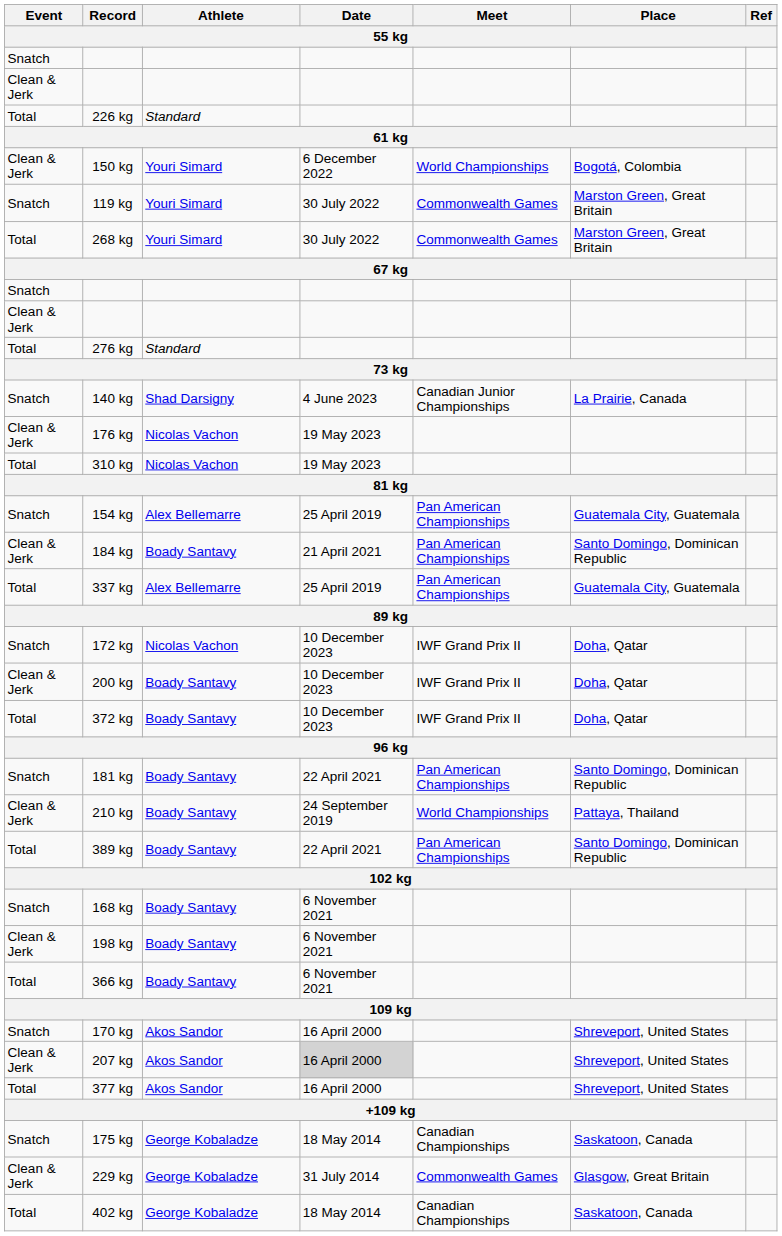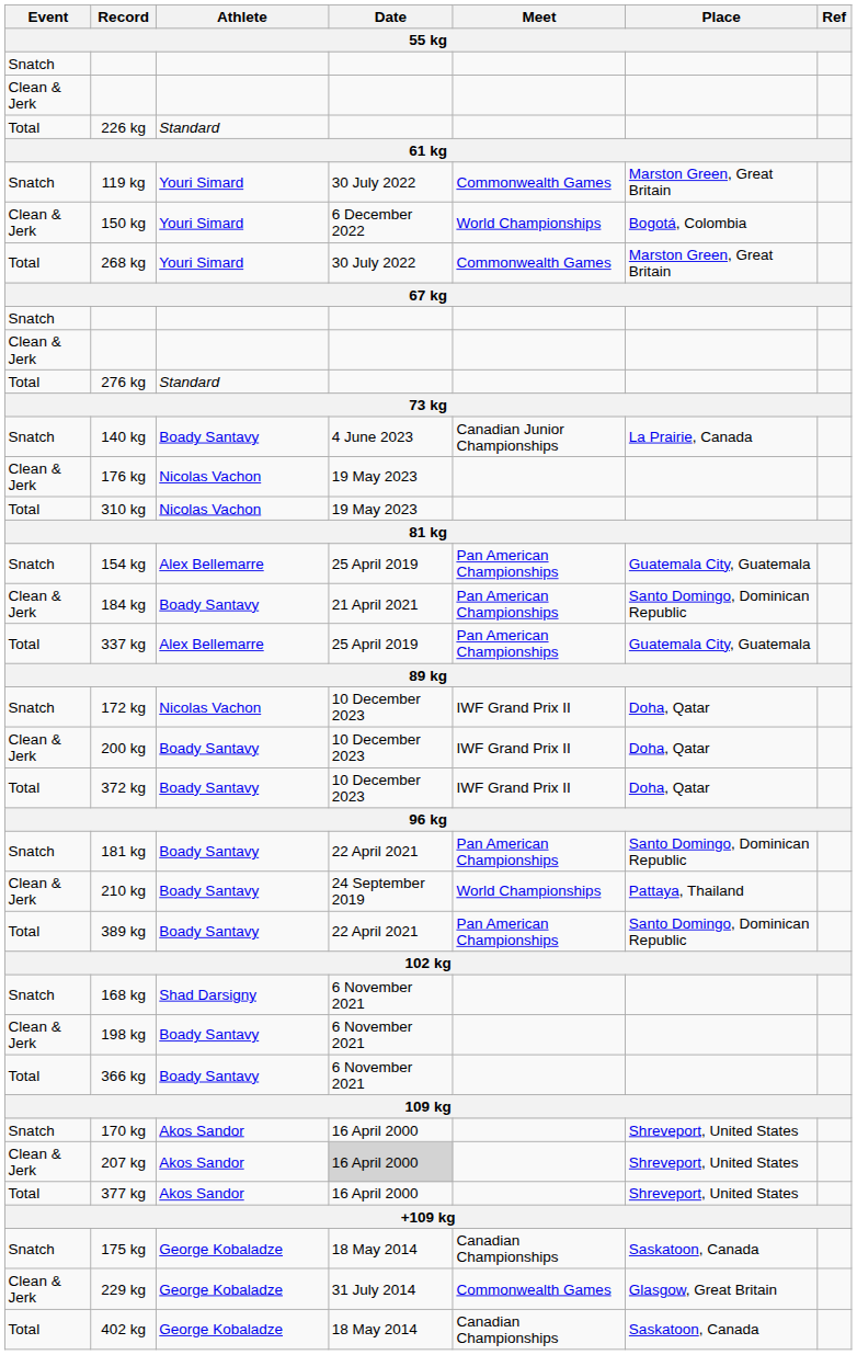 <table class="wikitable" style="font-size:95%;">
 <tr>
 <th width=9%>Event</th>
 <th width=6%>Record</th>
 <th width=18%>Athlete</th>
 <th width=13%>Date</th>
 <th width=18%>Meet</th>
 <th width=20%>Place</th>
 <th width=3%>Ref</th>
 </tr>
 <tr bgcolor="#DDDDDD">
 <th colspan="7">55 kg</th>
 </tr>
 <tr>
 <td>Snatch</td>
 <td align=center></td>
 <td></td>
 <td></td>
 <td></td>
 <td></td>
 <td></td>
 </tr>
 <tr>
 <td>Clean & Jerk</td>
 <td align=center></td>
 <td></td>
 <td></td>
 <td></td>
 <td></td>
 <td></td>
 </tr>
 <tr>
 <td>Total</td>
 <td align=center>226 kg</td>
 <td><em>Standard</em></td>
 <td></td>
 <td></td>
 <td></td>
 <td></td>
 </tr>
 <tr bgcolor="#DDDDDD">
 <th colspan="7">61 kg</th>
 </tr>
 <tr>
+<td>Snatch</td>
+<td align=center>119 kg</td>
+<td><a href='#'>Youri Simard</a></td>
+<td>30 July 2022</td>
+<td><a href='#'>Commonwealth Games</a></td>
+<td><a href='#'>Marston Green</a>, Great Britain</td>
+<td></td>
+</tr>
+<tr>
 <td>Clean & Jerk</td>
 <td align=center>150 kg</td>
 <td><a href='#'>Youri Simard</a></td>
 <td>6 December 2022</td>
 <td><a href='#'>World Championships</a></td>
 <td><a href='#'>Bogotá</a>, Colombia</td>
-<td></td>
-</tr>
-<tr>
-<td>Snatch</td>
-<td align=center>119 kg</td>
-<td><a href='#'>Youri Simard</a></td>
-<td>30 July 2022</td>
-<td><a href='#'>Commonwealth Games</a></td>
-<td><a href='#'>Marston Green</a>, Great Britain</td>
 <td></td>
 </tr>
 <tr>
 <td>Total</td>
 <td align=center>268 kg</td>
 <td><a href='#'>Youri Simard</a></td>
 <td>30 July 2022</td>
 <td><a href='#'>Commonwealth Games</a></td>
 <td><a href='#'>Marston Green</a>, Great Britain</td>
 <td></td>
 </tr>
 <tr bgcolor="#DDDDDD">
 <th colspan="7">67 kg</th>
 </tr>
 <tr>
 <td>Snatch</td>
 <td align=center></td>
 <td></td>
 <td></td>
 <td></td>
 <td></td>
 <td></td>
 </tr>
 <tr>
 <td>Clean & Jerk</td>
 <td align=center></td>
 <td></td>
 <td></td>
 <td></td>
 <td></td>
 <td></td>
 </tr>
 <tr>
 <td>Total</td>
 <td align=center>276 kg</td>
 <td><em>Standard</em></td>
 <td></td>
 <td></td>
 <td></td>
 <td></td>
 </tr>
 <tr bgcolor="#DDDDDD">
 <th colspan="7">73 kg</th>
 </tr>
 <tr>
 <td>Snatch</td>
 <td align=center>140 kg</td>
-<td><a href='#'>Shad Darsigny</a></td>
+<td><a href='#'>Boady Santavy</a></td>
 <td>4 June 2023</td>
 <td>Canadian Junior Championships</td>
 <td><a href='#'>La Prairie</a>, Canada</td>
 <td></td>
 </tr>
 <tr>
 <td>Clean & Jerk</td>
 <td align=center>176 kg</td>
 <td><a href='#'>Nicolas Vachon</a></td>
 <td>19 May 2023</td>
 <td></td>
 <td></td>
 <td></td>
 </tr>
 <tr>
 <td>Total</td>
 <td align=center>310 kg</td>
 <td><a href='#'>Nicolas Vachon</a></td>
 <td>19 May 2023</td>
 <td></td>
 <td></td>
 <td></td>
 </tr>
 <tr bgcolor="#DDDDDD">
 <th colspan="7">81 kg</th>
 </tr>
 <tr>
 <td>Snatch</td>
 <td align=center>154 kg</td>
 <td><a href='#'>Alex Bellemarre</a></td>
 <td>25 April 2019</td>
 <td><a href='#'>Pan American Championships</a></td>
 <td><a href='#'>Guatemala City</a>, Guatemala</td>
 <td></td>
 </tr>
 <tr>
 <td>Clean & Jerk</td>
 <td align=center>184 kg</td>
 <td><a href='#'>Boady Santavy</a></td>
 <td>21 April 2021</td>
 <td><a href='#'>Pan American Championships</a></td>
 <td><a href='#'>Santo Domingo</a>, Dominican Republic</td>
 <td></td>
 </tr>
 <tr>
 <td>Total</td>
 <td align=center>337 kg</td>
 <td><a href='#'>Alex Bellemarre</a></td>
 <td>25 April 2019</td>
 <td><a href='#'>Pan American Championships</a></td>
 <td><a href='#'>Guatemala City</a>, Guatemala</td>
 <td></td>
 </tr>
 <tr bgcolor="#DDDDDD">
 <th colspan="7">89 kg</th>
 </tr>
 <tr>
 <td>Snatch</td>
 <td align=center>172 kg</td>
 <td><a href='#'>Nicolas Vachon</a></td>
 <td>10 December 2023</td>
 <td>IWF Grand Prix II</td>
 <td><a href='#'>Doha</a>, Qatar</td>
 <td></td>
 </tr>
 <tr>
 <td>Clean & Jerk</td>
 <td align=center>200 kg</td>
 <td><a href='#'>Boady Santavy</a></td>
 <td>10 December 2023</td>
 <td>IWF Grand Prix II</td>
 <td><a href='#'>Doha</a>, Qatar</td>
 <td></td>
 </tr>
 <tr>
 <td>Total</td>
 <td align=center>372 kg</td>
 <td><a href='#'>Boady Santavy</a></td>
 <td>10 December 2023</td>
 <td>IWF Grand Prix II</td>
 <td><a href='#'>Doha</a>, Qatar</td>
 <td></td>
 </tr>
 <tr bgcolor="#DDDDDD">
 <th colspan="7">96 kg</th>
 </tr>
 <tr>
 <td>Snatch</td>
 <td align=center>181 kg</td>
 <td><a href='#'>Boady Santavy</a></td>
 <td>22 April 2021</td>
 <td><a href='#'>Pan American Championships</a></td>
 <td><a href='#'>Santo Domingo</a>, Dominican Republic</td>
 <td></td>
 </tr>
 <tr>
 <td>Clean & Jerk</td>
 <td align=center>210 kg</td>
 <td><a href='#'>Boady Santavy</a></td>
 <td>24 September 2019</td>
 <td><a href='#'>World Championships</a></td>
 <td><a href='#'>Pattaya</a>, Thailand</td>
 <td></td>
 </tr>
 <tr>
 <td>Total</td>
 <td align=center>389 kg</td>
 <td><a href='#'>Boady Santavy</a></td>
 <td>22 April 2021</td>
 <td><a href='#'>Pan American Championships</a></td>
 <td><a href='#'>Santo Domingo</a>, Dominican Republic</td>
 <td></td>
 </tr>
 <tr bgcolor="#DDDDDD">
 <th colspan="7">102 kg</th>
 </tr>
 <tr>
 <td>Snatch</td>
 <td align=center>168 kg</td>
-<td><a href='#'>Boady Santavy</a></td>
+<td><a href='#'>Shad Darsigny</a></td>
 <td>6 November 2021</td>
 <td></td>
 <td></td>
 <td></td>
 </tr>
 <tr>
 <td>Clean & Jerk</td>
 <td align=center>198 kg</td>
 <td><a href='#'>Boady Santavy</a></td>
 <td>6 November 2021</td>
 <td></td>
 <td></td>
 <td></td>
 </tr>
 <tr>
 <td>Total</td>
 <td align=center>366 kg</td>
 <td><a href='#'>Boady Santavy</a></td>
 <td>6 November 2021</td>
 <td></td>
 <td></td>
 <td></td>
 </tr>
 <tr bgcolor="#DDDDDD">
 <th colspan="7">109 kg</th>
 </tr>
 <tr>
 <td>Snatch</td>
 <td align=center>170 kg</td>
 <td><a href='#'>Akos Sandor</a></td>
 <td>16 April 2000</td>
 <td></td>
 <td><a href='#'>Shreveport</a>, United States</td>
 <td></td>
 </tr>
 <tr>
 <td>Clean & Jerk</td>
 <td align=center>207 kg</td>
 <td><a href='#'>Akos Sandor</a></td>
 <td style="background: lightgrey;">16 April 2000</td>
 <td></td>
 <td><a href='#'>Shreveport</a>, United States</td>
 <td></td>
 </tr>
 <tr>
 <td>Total</td>
 <td align=center>377 kg</td>
 <td><a href='#'>Akos Sandor</a></td>
 <td>16 April 2000</td>
 <td></td>
 <td><a href='#'>Shreveport</a>, United States</td>
 <td></td>
 </tr>
 <tr bgcolor="#DDDDDD">
 <th colspan="7">+109 kg</th>
 </tr>
 <tr>
 <td>Snatch</td>
 <td align=center>175 kg</td>
 <td><a href='#'>George Kobaladze</a></td>
 <td>18 May 2014</td>
 <td>Canadian Championships</td>
 <td><a href='#'>Saskatoon</a>, Canada</td>
 <td></td>
 </tr>
 <tr>
 <td>Clean & Jerk</td>
 <td align=center>229 kg</td>
 <td><a href='#'>George Kobaladze</a></td>
 <td>31 July 2014</td>
 <td><a href='#'>Commonwealth Games</a></td>
 <td><a href='#'>Glasgow</a>, Great Britain</td>
 <td></td>
 </tr>
 <tr>
 <td>Total</td>
 <td align=center>402 kg</td>
 <td><a href='#'>George Kobaladze</a></td>
 <td>18 May 2014</td>
 <td>Canadian Championships</td>
 <td><a href='#'>Saskatoon</a>, Canada</td>
 <td></td>
 </tr>
 </table>
